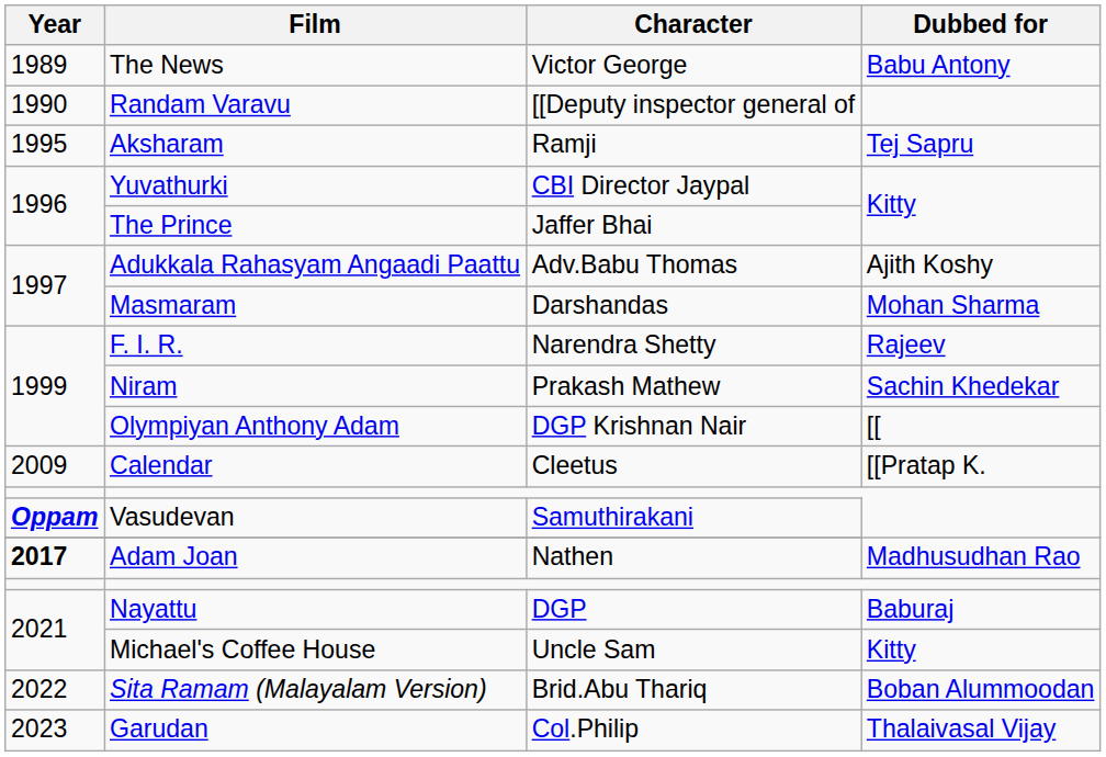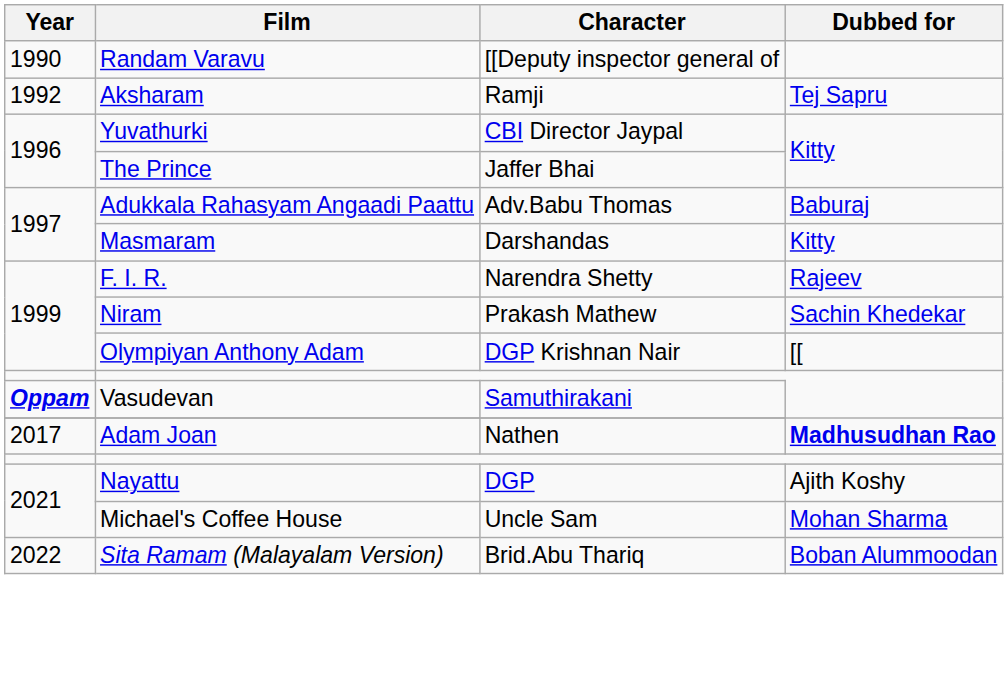 <table class="wikitable">
 <tr>
 <th>Year</th>
 <th>Film</th>
 <th>Character</th>
 <th>Dubbed for</th>
 </tr>
 <tr>
-<td>1989</td>
-<td>The News</td>
-<td>Victor George</td>
-<td><a href='#'>Babu Antony</a></td>
-</tr>
-<tr>
 <td>1990</td>
 <td><a href='#'>Randam Varavu</a></td>
 <td>[[Deputy inspector general of</td>
 </tr>
 <tr>
-<td>1995</td>
+<td>1992</td>
 <td><a href='#'>Aksharam</a></td>
 <td>Ramji</td>
 <td><a href='#'>Tej Sapru</a></td>
 </tr>
 <tr>
 <td rowspan="2">1996</td>
 <td><a href='#'>Yuvathurki</a></td>
 <td><a href='#'>CBI</a> Director Jaypal</td>
 <td rowspan="2"><a href='#'>Kitty</a></td>
 </tr>
 <tr>
 <td><a href='#'>The Prince</a></td>
 <td>Jaffer Bhai</td>
 </tr>
 <tr>
 <td rowspan="2">1997</td>
 <td><a href='#'>Adukkala Rahasyam Angaadi Paattu</a></td>
 <td>Adv.Babu Thomas</td>
-<td>Ajith Koshy</td>
+<td><a href='#'>Baburaj</a></td>
 </tr>
 <tr>
 <td><a href='#'>Masmaram</a></td>
 <td>Darshandas</td>
-<td><a href='#'>Mohan Sharma</a></td>
+<td><a href='#'>Kitty</a></td>
 </tr>
 <tr>
 <td rowspan="3">1999</td>
 <td><a href='#'>F. I. R.</a></td>
 <td>Narendra Shetty</td>
 <td><a href='#'>Rajeev</a></td>
 </tr>
 <tr>
 <td><a href='#'>Niram</a></td>
 <td>Prakash Mathew</td>
 <td><a href='#'>Sachin Khedekar</a></td>
 </tr>
 <tr>
 <td><a href='#'>Olympiyan Anthony Adam</a></td>
 <td><a href='#'>DGP</a> Krishnan Nair</td>
 <td>[[</td>
 </tr>
 <tr>
-<td>2009</td>
-<td><a href='#'>Calendar</a></td>
-<td>Cleetus</td>
-<td>[[Pratap K.</td>
-</tr>
-<tr>
 <td></td>
 </tr>
 <tr>
 <td><strong><em><a href='#'>Oppam</a></em></strong></td>
 <td>Vasudevan</td>
 <td><a href='#'>Samuthirakani</a></td>
 </tr>
 <tr>
 </tr>
 <tr>
-<td><strong>2017</strong></td>
+<td>2017</td>
 <td><a href='#'>Adam Joan</a></td>
 <td>Nathen</td>
-<td><a href='#'>Madhusudhan Rao</a></td>
+<td><strong><a href='#'>Madhusudhan Rao</a></strong></td>
 </tr>
 <tr>
 <td></td>
 </tr>
 <tr>
 <td rowspan="2">2021</td>
 <td><a href='#'>Nayattu</a></td>
 <td><a href='#'>DGP</a></td>
-<td><a href='#'>Baburaj</a></td>
+<td>Ajith Koshy</td>
 </tr>
 <tr>
 <td>Michael's Coffee House</td>
 <td>Uncle Sam</td>
-<td><a href='#'>Kitty</a></td>
+<td><a href='#'>Mohan Sharma</a></td>
 </tr>
 <tr>
 <td>2022</td>
 <td><em><a href='#'>Sita Ramam</a> (Malayalam Version)</em></td>
 <td>Brid.Abu Thariq</td>
 <td><a href='#'>Boban Alummoodan</a></td>
 </tr>
-<tr>
-<td>2023</td>
-<td><a href='#'>Garudan</a></td>
-<td><a href='#'>Col</a>.Philip</td>
-<td><a href='#'>Thalaivasal Vijay</a></td>
-</tr>
 </table>
